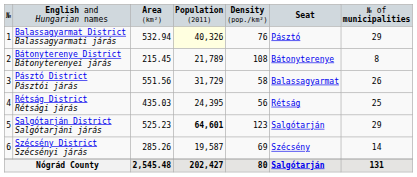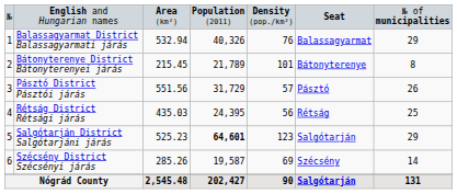 <table class="wikitable" style="font-size:95%">
 <tr bgcolor="D0D8DD">
 <td align="center">№</td>
 <td style=width:175px; align="center"><strong>English</strong> and<br><em>Hungarian</em> names</td>
 <td align="center"><strong>Area</strong><br> <small>(km²)</small></td>
 <td align="center"><strong>Population</strong><br> <small>(2011)</small></td>
 <td align="center"><strong>Density</strong><br> <small>(pop./km²)</small></td>
 <td align="center"><strong>Seat</strong></td>
 <td align="center">№ of<br><strong>municipalities</strong></td>
 </tr>
 <tr>
 <td align="center">1</td>
 <td><a href='#'>Balassagyarmat District</a><br> <em>Balassagyarmati járás</em></td>
 <td align="right">532.94</td>
-<td align="right" style="background: lightyellow;">40,326</td>
+<td align="right">40,326</td>
 <td align="right">76</td>
-<td><a href='#'>Pásztó</a></td>
+<td><a href='#'>Balassagyarmat</a></td>
 <td align="center">29</td>
 </tr>
 <tr>
 <td align="center">2</td>
 <td><a href='#'>Bátonyterenye District</a><br> <em>Bátonyterenyei járás</em></td>
 <td align="right">215.45</td>
 <td align="right">21,789</td>
-<td align="right">108</td>
+<td align="right">101</td>
 <td><a href='#'>Bátonyterenye</a></td>
 <td align="center">8</td>
 </tr>
 <tr>
 <td align="center">3</td>
 <td><a href='#'>Pásztó District</a><br> <em>Pásztói járás</em></td>
 <td align="right">551.56</td>
 <td align="right">31,729</td>
-<td align="right">58</td>
-<td><a href='#'>Balassagyarmat</a></td>
+<td align="right">57</td>
+<td><a href='#'>Pásztó</a></td>
 <td align="center">26</td>
 </tr>
 <tr>
 <td align="center">4</td>
 <td><a href='#'>Rétság District</a><br> <em>Rétsági járás</em></td>
 <td align="right">435.03</td>
 <td align="right">24,395</td>
 <td align="right">56</td>
 <td><a href='#'>Rétság</a></td>
 <td align="center">25</td>
 </tr>
 <tr>
 <td align="center">5</td>
 <td><a href='#'>Salgótarján District</a><br> <em>Salgótarjáni járás</em></td>
 <td align="right">525.23</td>
 <td align="right"><strong>64,601</strong></td>
 <td align="right">123</td>
 <td><a href='#'>Salgótarján</a></td>
 <td align="center">29</td>
 </tr>
 <tr>
 <td align="center">6</td>
 <td><a href='#'>Szécsény District</a><br> <em>Szécsényi járás</em></td>
 <td align="right">285.26</td>
 <td align="right">19,587</td>
 <td align="right">69</td>
 <td><a href='#'>Szécsény</a></td>
 <td align="center">14</td>
 </tr>
 <tr>
 </tr>
 <tr bgcolor="E5E4E2">
 <th colspan="2">Nógrád County</th>
 <td align="right"><strong>2,545.48</strong></td>
 <td align="right"><strong>202,427</strong></td>
-<td align="right"><strong>80</strong></td>
+<td align="right"><strong>90</strong></td>
 <td><strong><a href='#'>Salgótarján</a></strong></td>
 <td align="center"><strong>131</strong></td>
 </tr>
 </table>
